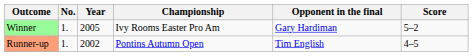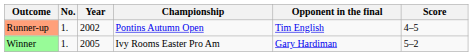 <table class="sortable wikitable">
 <tr>
 <th width="80">Outcome</th>
 <th width="20">No.</th>
 <th width="50">Year</th>
 <th width="250">Championship</th>
 <th width="200">Opponent in the final</th>
 <th width="100">Score</th>
 </tr>
 <tr>
+<td style="background:#ffa07a;">Runner-up</td>
+<td>1.</td>
+<td>2002</td>
+<td><a href='#'>Pontins Autumn Open</a></td>
+<td> <a href='#'>Tim English</a></td>
+<td>4–5</td>
+</tr>
+<tr>
 <td style="background:#98fb98;">Winner</td>
 <td>1.</td>
 <td>2005</td>
 <td>Ivy Rooms Easter Pro Am</td>
 <td> <a href='#'>Gary Hardiman</a></td>
 <td>5–2</td>
 </tr>
-<tr>
-<td style="background:#ffa07a;">Runner-up</td>
-<td>1.</td>
-<td>2002</td>
-<td><a href='#'>Pontins Autumn Open</a></td>
-<td> <a href='#'>Tim English</a></td>
-<td>4–5</td>
-</tr>
 </table>
